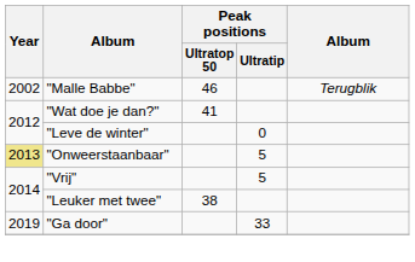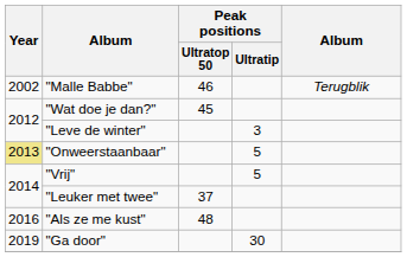 <table class="wikitable">
 <tr>
 <th align="center" rowspan="2" width="10">Year</th>
 <th align="center" rowspan="2" width="150">Album</th>
 <th align="center" colspan="2" width="20">Peak positions</th>
 <th align="center" rowspan="2" width="130">Album</th>
 </tr>
 <tr>
 <th scope="col" style="width:3em;font-size:90%;">Ultratop 50<br></th>
 <th scope="col" style="width:3em;font-size:90%;">Ultratip<br></th>
 </tr>
 <tr>
 <td style="text-align:center;">2002</td>
 <td>"Malle Babbe"</td>
 <td style="text-align:center;">46</td>
 <td style="text-align:center;"></td>
 <td style="text-align:center;"><em>Terugblik</em></td>
 </tr>
 <tr>
 <td style="text-align:center;" rowspan=2>2012</td>
 <td>"Wat doe je dan?"</td>
-<td style="text-align:center;">41</td>
+<td style="text-align:center;">45</td>
 <td style="text-align:center;"></td>
 <td></td>
 </tr>
 <tr>
 <td>"Leve de winter"</td>
 <td style="text-align:center;"></td>
-<td style="text-align:center;">0</td>
+<td style="text-align:center;">3</td>
 <td style="text-align:center;"></td>
 </tr>
 <tr>
 <td style="background: khaki; text-align:center;">2013</td>
 <td>"Onweerstaanbaar"</td>
 <td style="text-align:center;"></td>
 <td style="text-align:center;">5</td>
 <td></td>
 </tr>
 <tr>
 <td style="text-align:center;" rowspan=2>2014</td>
 <td>"Vrij"</td>
 <td style="text-align:center;"></td>
 <td style="text-align:center;">5</td>
 <td></td>
 </tr>
 <tr>
 <td>"Leuker met twee"</td>
-<td style="text-align:center;">38</td>
+<td style="text-align:center;">37</td>
+<td style="text-align:center;"></td>
+<td></td>
+</tr>
+<tr>
+<td style="text-align:center;">2016</td>
+<td>"Als ze me kust"</td>
+<td style="text-align:center;">48</td>
 <td style="text-align:center;"></td>
 <td></td>
 </tr>
 <tr>
 <td style="text-align:center;">2019</td>
 <td>"Ga door"</td>
 <td style="text-align:center;"></td>
-<td style="text-align:center;">33</td>
+<td style="text-align:center;">30</td>
 <td></td>
 </tr>
 <tr>
 </tr>
 </table>
